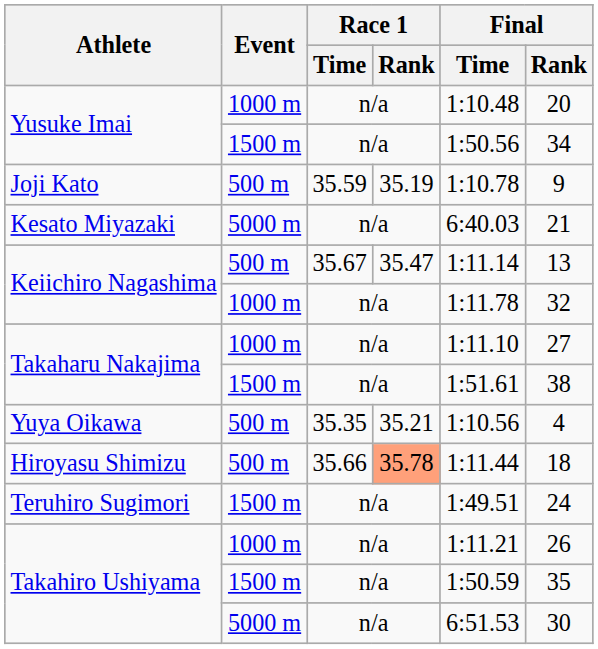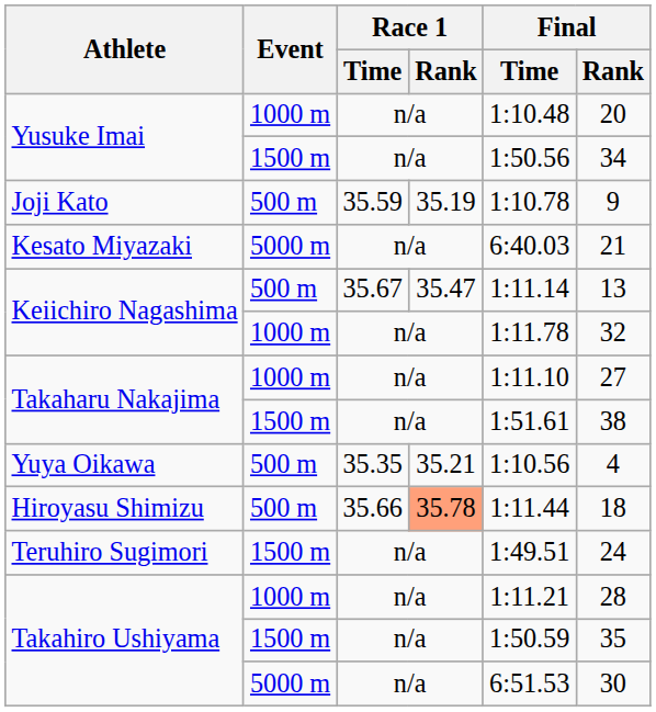 <table class="wikitable" style="font-size:90%">
 <tr>
 <th rowspan="2">Athlete</th>
 <th rowspan="2">Event</th>
 <th colspan="2">Race 1</th>
 <th colspan="2">Final</th>
 </tr>
 <tr>
 <th>Time</th>
 <th>Rank</th>
 <th>Time</th>
 <th>Rank</th>
 </tr>
 <tr>
 <td rowspan=2><a href='#'>Yusuke Imai</a></td>
 <td><a href='#'>1000 m</a></td>
 <td colspan=2 align="center">n/a</td>
 <td align="center">1:10.48</td>
 <td align="center">20</td>
 </tr>
 <tr>
 <td><a href='#'>1500 m</a></td>
 <td colspan=2 align="center">n/a</td>
 <td align="center">1:50.56</td>
 <td align="center">34</td>
 </tr>
 <tr>
 <td><a href='#'>Joji Kato</a></td>
 <td><a href='#'>500 m</a></td>
 <td align="center">35.59</td>
 <td align="center">35.19</td>
 <td align="center">1:10.78</td>
 <td align="center">9</td>
 </tr>
 <tr>
 <td><a href='#'>Kesato Miyazaki</a></td>
 <td><a href='#'>5000 m</a></td>
 <td colspan=2 align="center">n/a</td>
 <td align="center">6:40.03</td>
 <td align="center">21</td>
 </tr>
 <tr>
 <td rowspan=2><a href='#'>Keiichiro Nagashima</a></td>
 <td><a href='#'>500 m</a></td>
 <td align="center">35.67</td>
 <td align="center">35.47</td>
 <td align="center">1:11.14</td>
 <td align="center">13</td>
 </tr>
 <tr>
 <td><a href='#'>1000 m</a></td>
 <td colspan=2 align="center">n/a</td>
 <td align="center">1:11.78</td>
 <td align="center">32</td>
 </tr>
 <tr>
 <td rowspan=2><a href='#'>Takaharu Nakajima</a></td>
 <td><a href='#'>1000 m</a></td>
 <td colspan=2 align="center">n/a</td>
 <td align="center">1:11.10</td>
 <td align="center">27</td>
 </tr>
 <tr>
 <td><a href='#'>1500 m</a></td>
 <td colspan=2 align="center">n/a</td>
 <td align="center">1:51.61</td>
 <td align="center">38</td>
 </tr>
 <tr>
 <td><a href='#'>Yuya Oikawa</a></td>
 <td><a href='#'>500 m</a></td>
 <td align="center">35.35</td>
 <td align="center">35.21</td>
 <td align="center">1:10.56</td>
 <td align="center">4</td>
 </tr>
 <tr>
 <td><a href='#'>Hiroyasu Shimizu</a></td>
 <td><a href='#'>500 m</a></td>
 <td align="center">35.66</td>
 <td align="center" style="background: lightsalmon;">35.78</td>
 <td align="center">1:11.44</td>
 <td align="center">18</td>
 </tr>
 <tr>
 <td><a href='#'>Teruhiro Sugimori</a></td>
 <td><a href='#'>1500 m</a></td>
 <td colspan=2 align="center">n/a</td>
 <td align="center">1:49.51</td>
 <td align="center">24</td>
 </tr>
 <tr>
 <td rowspan=3><a href='#'>Takahiro Ushiyama</a></td>
 <td><a href='#'>1000 m</a></td>
 <td colspan=2 align="center">n/a</td>
 <td align="center">1:11.21</td>
-<td align="center">26</td>
+<td align="center">28</td>
 </tr>
 <tr>
 <td><a href='#'>1500 m</a></td>
 <td colspan=2 align="center">n/a</td>
 <td align="center">1:50.59</td>
 <td align="center">35</td>
 </tr>
 <tr>
 <td><a href='#'>5000 m</a></td>
 <td colspan=2 align="center">n/a</td>
 <td align="center">6:51.53</td>
 <td align="center">30</td>
 </tr>
 </table>
